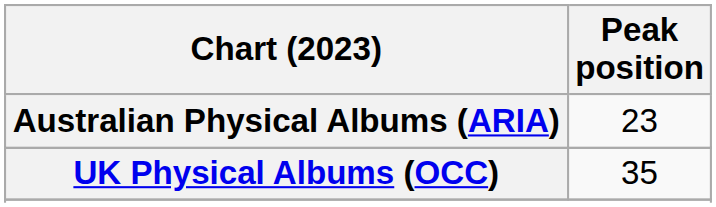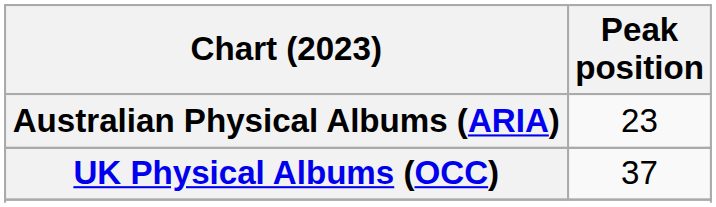 <table class="wikitable sortable plainrowheaders" style="text-align:center;">
 <tr>
 <th scope="col">Chart (2023)</th>
 <th scope="col">Peak<br>position</th>
 </tr>
 <tr>
 <th scope="row">Australian Physical Albums (<a href='#'>ARIA</a>)</th>
 <td>23</td>
 </tr>
 <tr>
 </tr>
 <tr>
 </tr>
 <tr>
 </tr>
 <tr>
 </tr>
 <tr>
 </tr>
 <tr>
 </tr>
 <tr>
 <th scope="row"><a href='#'>UK Physical Albums</a> (<a href='#'>OCC</a>)</th>
-<td>35</td>
+<td>37</td>
 </tr>
 <tr>
 </tr>
 <tr>
 </tr>
 <tr>
 </tr>
 <tr>
 </tr>
 <tr>
 </tr>
 <tr>
 </tr>
 </table>
